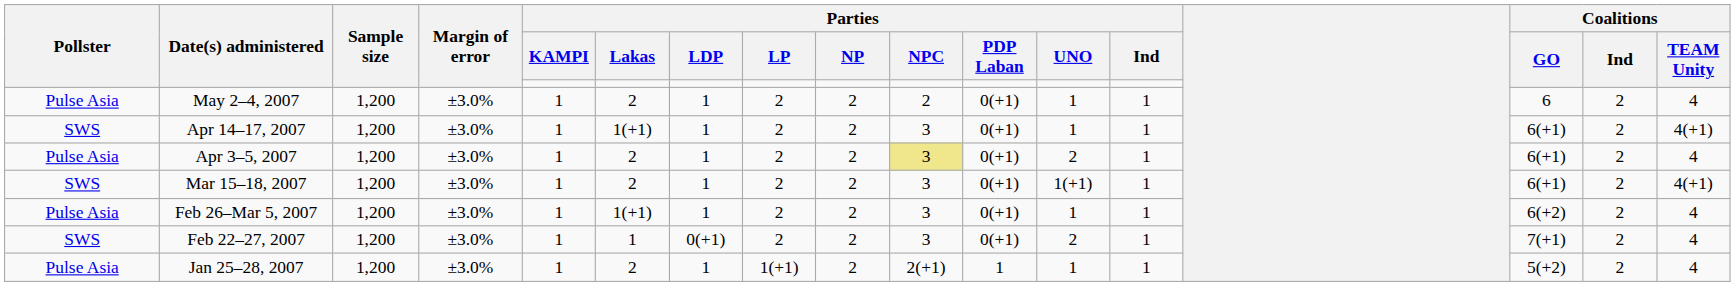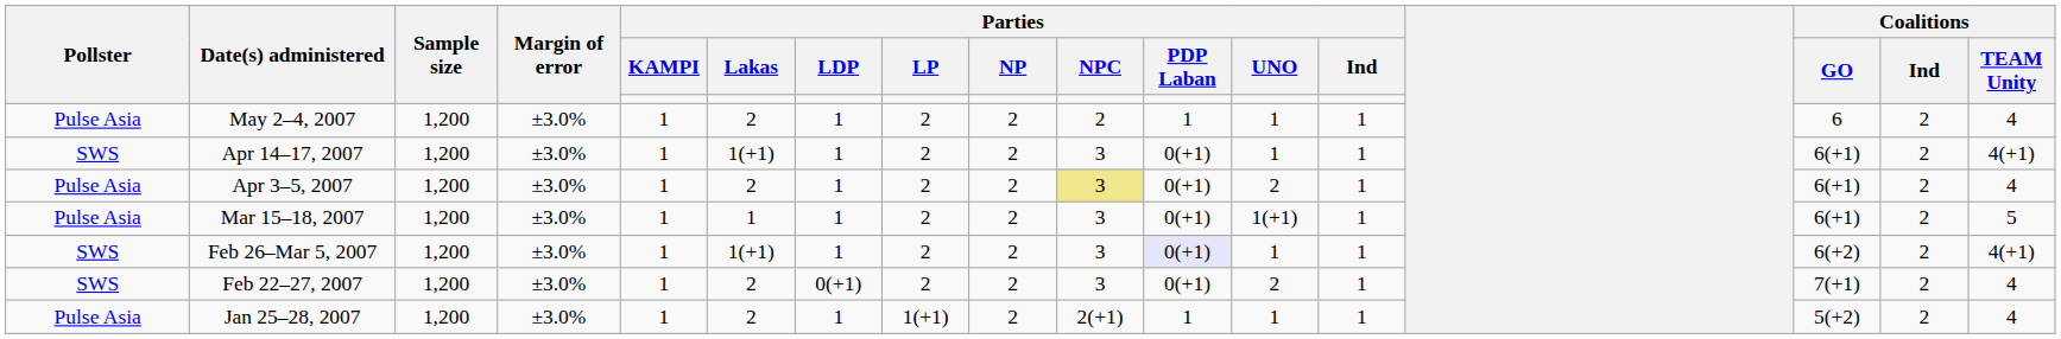 <table class=wikitable style="text-align:center;" width=100%>
 <tr>
 <th rowspan=3 width=9%>Pollster</th>
 <th rowspan=3 width=10%>Date(s) administered</th>
 <th rowspan=3 width=5%>Sample<br>size</th>
 <th rowspan=3 width=6%>Margin of<br>error</th>
 <th colspan=9>Parties</th>
 <th rowspan=10></th>
 <th colspan=3>Coalitions</th>
 </tr>
 <tr>
 <th width=60px><a href='#'>KAMPI</a></th>
 <th width=60px><a href='#'>Lakas</a></th>
 <th width=60px><a href='#'>LDP</a></th>
 <th width=60px><a href='#'>LP</a></th>
 <th width=60px><a href='#'>NP</a></th>
 <th width=60px><a href='#'>NPC</a></th>
 <th width=60px><a href='#'>PDP<br>Laban</a></th>
 <th width=60px><a href='#'>UNO</a></th>
 <th width=60px>Ind</th>
 <th width=60px rowspan=2><a href='#'>GO</a></th>
 <th width=60px rowspan=2>Ind</th>
 <th width=60px rowspan=2><a href='#'>TEAM Unity</a></th>
 </tr>
 <tr>
 <td></td>
 <td></td>
 <td></td>
 <td></td>
 <td></td>
 <td></td>
 <td></td>
 <td></td>
 <td></td>
 </tr>
 <tr>
 <td><a href='#'>Pulse Asia</a></td>
 <td>May 2–4, 2007</td>
 <td>1,200</td>
 <td>±3.0%</td>
 <td>1</td>
 <td>2</td>
 <td>1</td>
 <td>2</td>
 <td>2</td>
 <td>2</td>
-<td>0(+1)</td>
+<td>1</td>
 <td>1</td>
 <td>1</td>
 <td>6</td>
 <td>2</td>
 <td>4</td>
 </tr>
 <tr>
 <td><a href='#'>SWS</a></td>
 <td>Apr 14–17, 2007</td>
 <td>1,200</td>
 <td>±3.0%</td>
 <td>1</td>
 <td>1(+1)</td>
 <td>1</td>
 <td>2</td>
 <td>2</td>
 <td>3</td>
 <td>0(+1)</td>
 <td>1</td>
 <td>1</td>
 <td>6(+1)</td>
 <td>2</td>
 <td>4(+1)</td>
 </tr>
 <tr>
 <td><a href='#'>Pulse Asia</a></td>
 <td>Apr 3–5, 2007</td>
 <td>1,200</td>
 <td>±3.0%</td>
 <td>1</td>
 <td>2</td>
 <td>1</td>
 <td>2</td>
 <td>2</td>
 <td style="background: khaki;">3</td>
 <td>0(+1)</td>
 <td>2</td>
 <td>1</td>
 <td>6(+1)</td>
 <td>2</td>
 <td>4</td>
 </tr>
 <tr>
-<td><a href='#'>SWS</a></td>
+<td><a href='#'>Pulse Asia</a></td>
 <td>Mar 15–18, 2007</td>
 <td>1,200</td>
 <td>±3.0%</td>
 <td>1</td>
-<td>2</td>
+<td>1</td>
 <td>1</td>
 <td>2</td>
 <td>2</td>
 <td>3</td>
 <td>0(+1)</td>
 <td>1(+1)</td>
 <td>1</td>
 <td>6(+1)</td>
 <td>2</td>
-<td>4(+1)</td>
+<td>5</td>
 </tr>
 <tr>
-<td><a href='#'>Pulse Asia</a></td>
+<td><a href='#'>SWS</a></td>
 <td>Feb 26–Mar 5, 2007</td>
 <td>1,200</td>
 <td>±3.0%</td>
 <td>1</td>
 <td>1(+1)</td>
 <td>1</td>
 <td>2</td>
 <td>2</td>
 <td>3</td>
-<td>0(+1)</td>
+<td style="background: lavender;">0(+1)</td>
 <td>1</td>
 <td>1</td>
 <td>6(+2)</td>
 <td>2</td>
-<td>4</td>
+<td>4(+1)</td>
 </tr>
 <tr>
 <td><a href='#'>SWS</a></td>
 <td>Feb 22–27, 2007</td>
 <td>1,200</td>
 <td>±3.0%</td>
 <td>1</td>
-<td>1</td>
+<td>2</td>
 <td>0(+1)</td>
 <td>2</td>
 <td>2</td>
 <td>3</td>
 <td>0(+1)</td>
 <td>2</td>
 <td>1</td>
 <td>7(+1)</td>
 <td>2</td>
 <td>4</td>
 </tr>
 <tr>
 <td><a href='#'>Pulse Asia</a></td>
 <td>Jan 25–28, 2007</td>
 <td>1,200</td>
 <td>±3.0%</td>
 <td>1</td>
 <td>2</td>
 <td>1</td>
 <td>1(+1)</td>
 <td>2</td>
 <td>2(+1)</td>
 <td>1</td>
 <td>1</td>
 <td>1</td>
 <td>5(+2)</td>
 <td>2</td>
 <td>4</td>
 </tr>
 </table>
